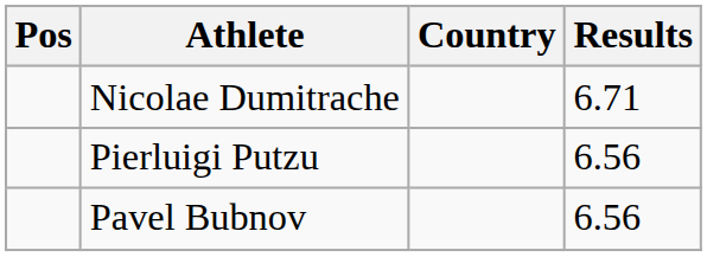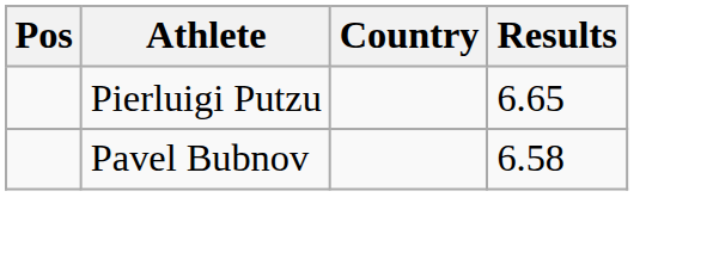 <table class="wikitable">
 <tr>
 <th>Pos</th>
 <th>Athlete</th>
 <th>Country</th>
 <th>Results</th>
 </tr>
 <tr>
 <td align="center"></td>
-<td>Nicolae Dumitrache</td>
-<td></td>
-<td>6.71</td>
-</tr>
-<tr>
-<td align="center"></td>
 <td>Pierluigi Putzu</td>
 <td></td>
-<td>6.56</td>
+<td>6.65</td>
 </tr>
 <tr>
 <td align="center"></td>
 <td>Pavel Bubnov</td>
 <td></td>
-<td>6.56</td>
+<td>6.58</td>
 </tr>
 </table>
